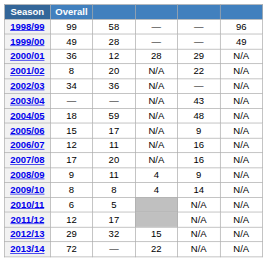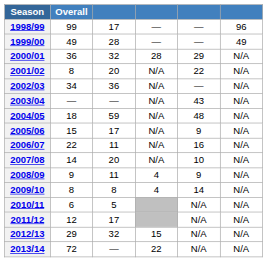 <table class="wikitable" style="font-size:86%; text-align:center; border:grey solid 1px; border-collapse:collapse; background:#ffffff;">
 <tr>
 <th style="background-color:#369; color:white; width:60px;"> Season </th>
 <th style="background-color:#4180be; color:white; width:55px;">Overall</th>
 <th style="background-color:#4180be; color:white; width:55px;"></th>
 <th style="background-color:#4180be; color:white; width:55px;"></th>
 <th style="background-color:#4180be; color:white; width:55px;"></th>
 <th style="background-color:#4180be; color:white; width:55px;"></th>
 </tr>
 <tr>
 <th scope=row align=center><a href='#'>1998/99</a></th>
 <td align=center>99</td>
-<td align=center>58</td>
+<td align=center>17</td>
 <td align=center>—</td>
 <td align=center>—</td>
 <td align=center>96</td>
 </tr>
 <tr>
 <th scope=row align=center><a href='#'>1999/00</a></th>
 <td align=center>49</td>
 <td align=center>28</td>
 <td align=center>—</td>
 <td align=center>—</td>
 <td align=center>49</td>
 </tr>
 <tr>
 <th scope=row align=center><a href='#'>2000/01</a></th>
 <td align=center>36</td>
-<td align=center>12</td>
+<td align=center>32</td>
 <td align=center>28</td>
 <td align=center>29</td>
 <td align=center>N/A</td>
 </tr>
 <tr>
 <th scope=row align=center><a href='#'>2001/02</a></th>
 <td align=center>8</td>
 <td align=center>20</td>
 <td align=center>N/A</td>
 <td align=center>22</td>
 <td align=center>N/A</td>
 </tr>
 <tr>
 <th scope=row align=center><a href='#'>2002/03</a></th>
 <td align=center>34</td>
 <td align=center>36</td>
 <td align=center>N/A</td>
 <td align=center>—</td>
 <td align=center>N/A</td>
 </tr>
 <tr>
 <th scope=row align=center><a href='#'>2003/04</a></th>
 <td align=center>—</td>
 <td align=center>—</td>
 <td align=center>N/A</td>
 <td align=center>43</td>
 <td align=center>N/A</td>
 </tr>
 <tr>
 <th scope=row align=center><a href='#'>2004/05</a></th>
 <td align=center>18</td>
 <td align=center>59</td>
 <td align=center>N/A</td>
 <td align=center>48</td>
 <td align=center>N/A</td>
 </tr>
 <tr>
 <th scope=row align=center><a href='#'>2005/06</a></th>
 <td align=center>15</td>
 <td align=center>17</td>
 <td align=center>N/A</td>
 <td align=center>9</td>
 <td align=center>N/A</td>
 </tr>
 <tr>
 <th scope=row align=center><a href='#'>2006/07</a></th>
-<td align=center>12</td>
+<td align=center>22</td>
 <td align=center>11</td>
 <td align=center>N/A</td>
 <td align=center>16</td>
 <td align=center>N/A</td>
 </tr>
 <tr>
 <th scope=row align=center><a href='#'>2007/08</a></th>
-<td align=center>17</td>
+<td align=center>14</td>
 <td align=center>20</td>
 <td align=center>N/A</td>
-<td align=center>16</td>
+<td align=center>10</td>
 <td align=center>N/A</td>
 </tr>
 <tr>
 <th scope=row align=center><a href='#'>2008/09</a></th>
 <td align=center>9</td>
 <td align=center>11</td>
 <td align=center>4</td>
 <td align=center>9</td>
 <td align=center>N/A</td>
 </tr>
 <tr>
 <th scope=row align=center><a href='#'>2009/10</a></th>
 <td align=center>8</td>
 <td align=center>8</td>
 <td align=center>4</td>
 <td align=center>14</td>
 <td align=center>N/A</td>
 </tr>
 <tr>
 <th scope=row align=center><a href='#'>2010/11</a></th>
 <td align=center>6</td>
 <td align=center>5</td>
 <td align=center bgcolor=silver></td>
 <td align=center>N/A</td>
 <td align=center>N/A</td>
 </tr>
 <tr>
 <th scope=row align=center><a href='#'>2011/12</a></th>
 <td align=center>12</td>
 <td align=center>17</td>
 <td align=center bgcolor=silver></td>
 <td align=center>N/A</td>
 <td align=center>N/A</td>
 </tr>
 <tr>
 <th scope=row align=center><a href='#'>2012/13</a></th>
 <td align=center>29</td>
 <td align=center>32</td>
 <td align=center>15</td>
 <td align=center>N/A</td>
 <td align=center>N/A</td>
 </tr>
 <tr>
 <th scope=row align=center><a href='#'>2013/14</a></th>
 <td align=center>72</td>
 <td align=center>—</td>
 <td align=center>22</td>
 <td align=center>N/A</td>
 <td align=center>N/A</td>
 </tr>
 </table>
